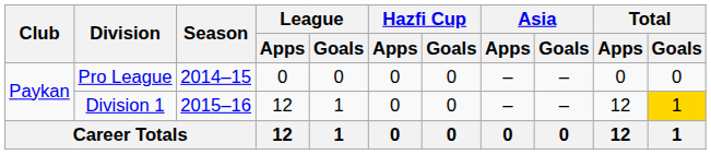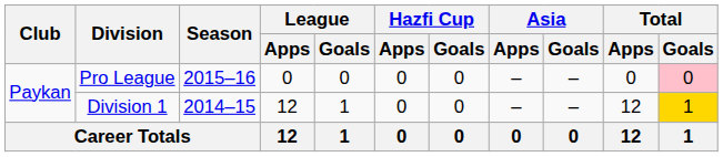 <table class="wikitable" style="text-align: center;">
 <tr>
 <th rowspan="2">Club</th>
 <th rowspan="2">Division</th>
 <th rowspan="2">Season</th>
 <th colspan="2">League</th>
 <th colspan="2"><a href='#'>Hazfi Cup</a></th>
 <th colspan="2"><a href='#'>Asia</a></th>
 <th colspan="2">Total</th>
 </tr>
 <tr>
 <th>Apps</th>
 <th>Goals</th>
 <th>Apps</th>
 <th>Goals</th>
 <th>Apps</th>
 <th>Goals</th>
 <th>Apps</th>
 <th>Goals</th>
 </tr>
 <tr>
 <td rowspan="2"><a href='#'>Paykan</a></td>
 <td><a href='#'>Pro League</a></td>
-<td><a href='#'>2014–15</a></td>
+<td><a href='#'>2015–16</a></td>
 <td>0</td>
 <td>0</td>
 <td>0</td>
 <td>0</td>
 <td>–</td>
 <td>–</td>
 <td>0</td>
-<td>0</td>
+<td style="background: pink;">0</td>
 </tr>
 <tr>
 <td rowspan="1"><a href='#'>Division 1</a></td>
-<td><a href='#'>2015–16</a></td>
+<td><a href='#'>2014–15</a></td>
 <td>12</td>
 <td>1</td>
 <td>0</td>
 <td>0</td>
 <td>–</td>
 <td>–</td>
 <td>12</td>
 <td style="background: gold;">1</td>
 </tr>
 <tr>
 <th colspan=3>Career Totals</th>
 <th>12</th>
 <th>1</th>
 <th>0</th>
 <th>0</th>
 <th>0</th>
 <th>0</th>
 <th>12</th>
 <th>1</th>
 </tr>
 </table>
